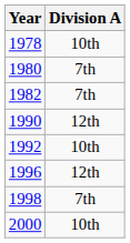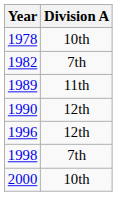 <table class="wikitable" style="text-align:center">
 <tr>
 <th>Year</th>
 <th>Division A</th>
 </tr>
 <tr>
 <td><a href='#'>1978</a></td>
 <td>10th</td>
 </tr>
 <tr>
-<td><a href='#'>1980</a></td>
-<td>7th</td>
-</tr>
-<tr>
 <td><a href='#'>1982</a></td>
 <td>7th</td>
 </tr>
 <tr>
+<td><a href='#'>1989</a></td>
+<td>11th</td>
+</tr>
+<tr>
 <td><a href='#'>1990</a></td>
 <td>12th</td>
-</tr>
-<tr>
-<td><a href='#'>1992</a></td>
-<td>10th</td>
 </tr>
 <tr>
 <td><a href='#'>1996</a></td>
 <td>12th</td>
 </tr>
 <tr>
 <td><a href='#'>1998</a></td>
 <td>7th</td>
 </tr>
 <tr>
 <td><a href='#'>2000</a></td>
 <td>10th</td>
 </tr>
 </table>
